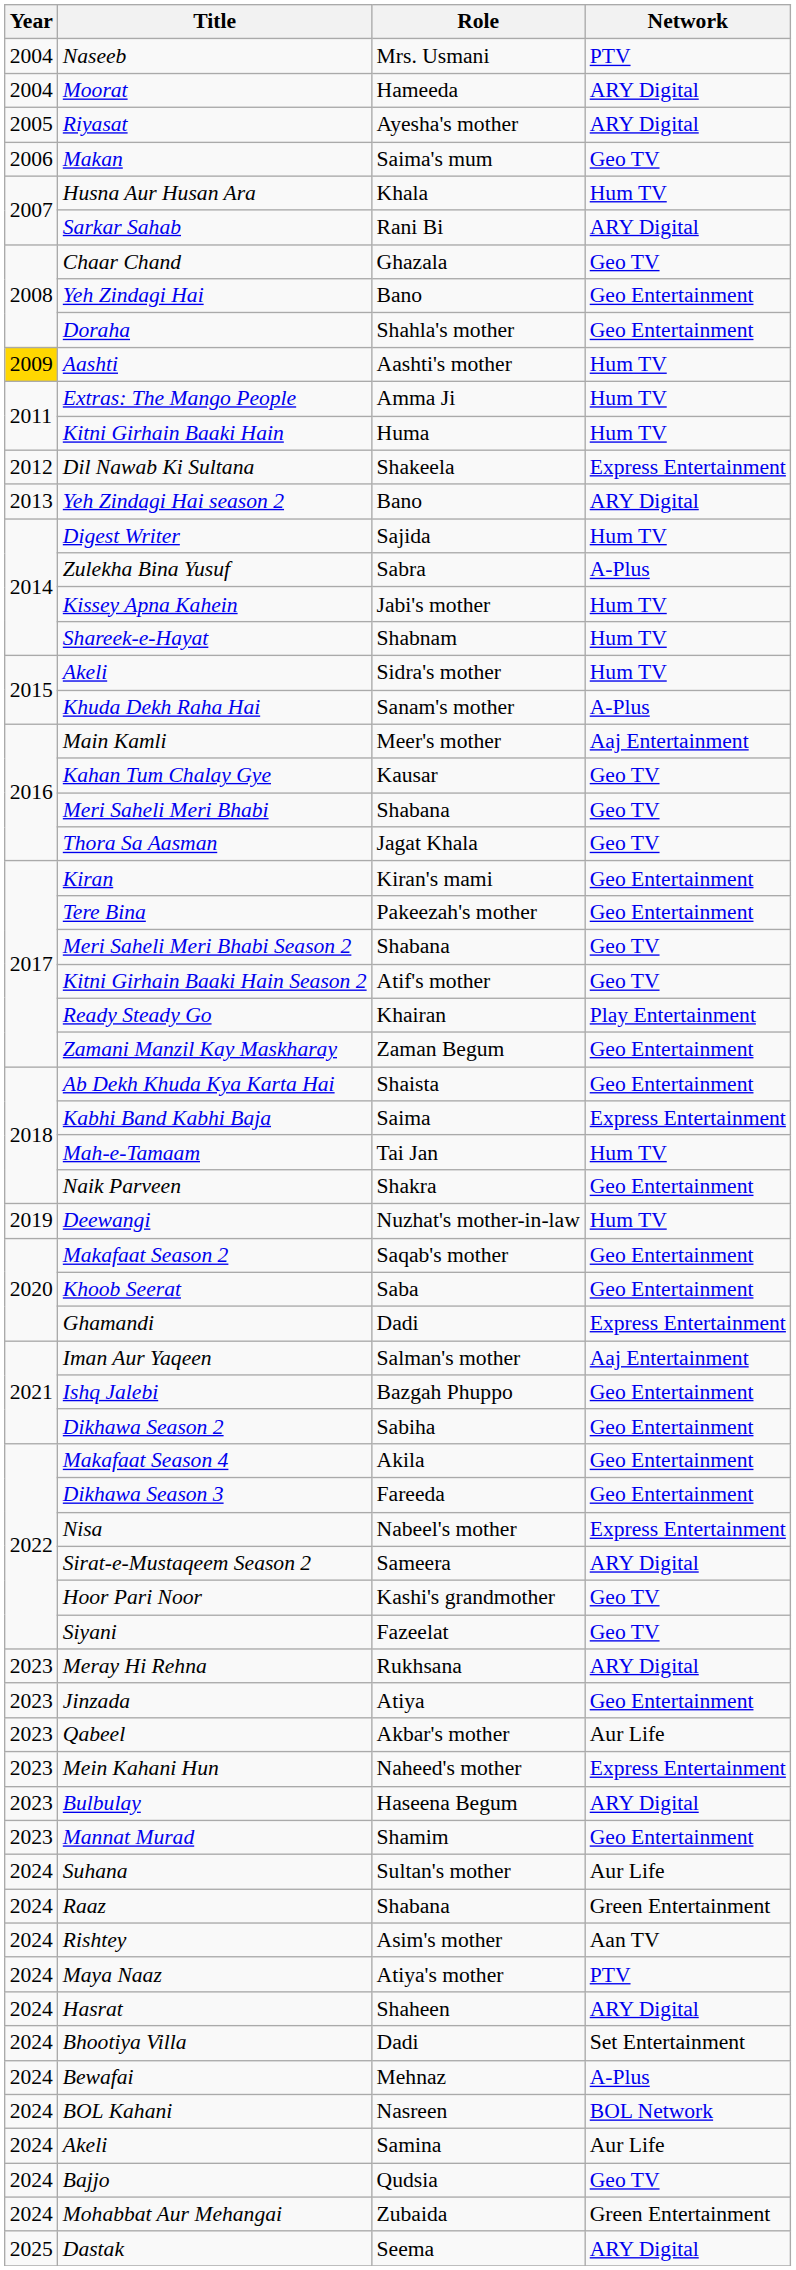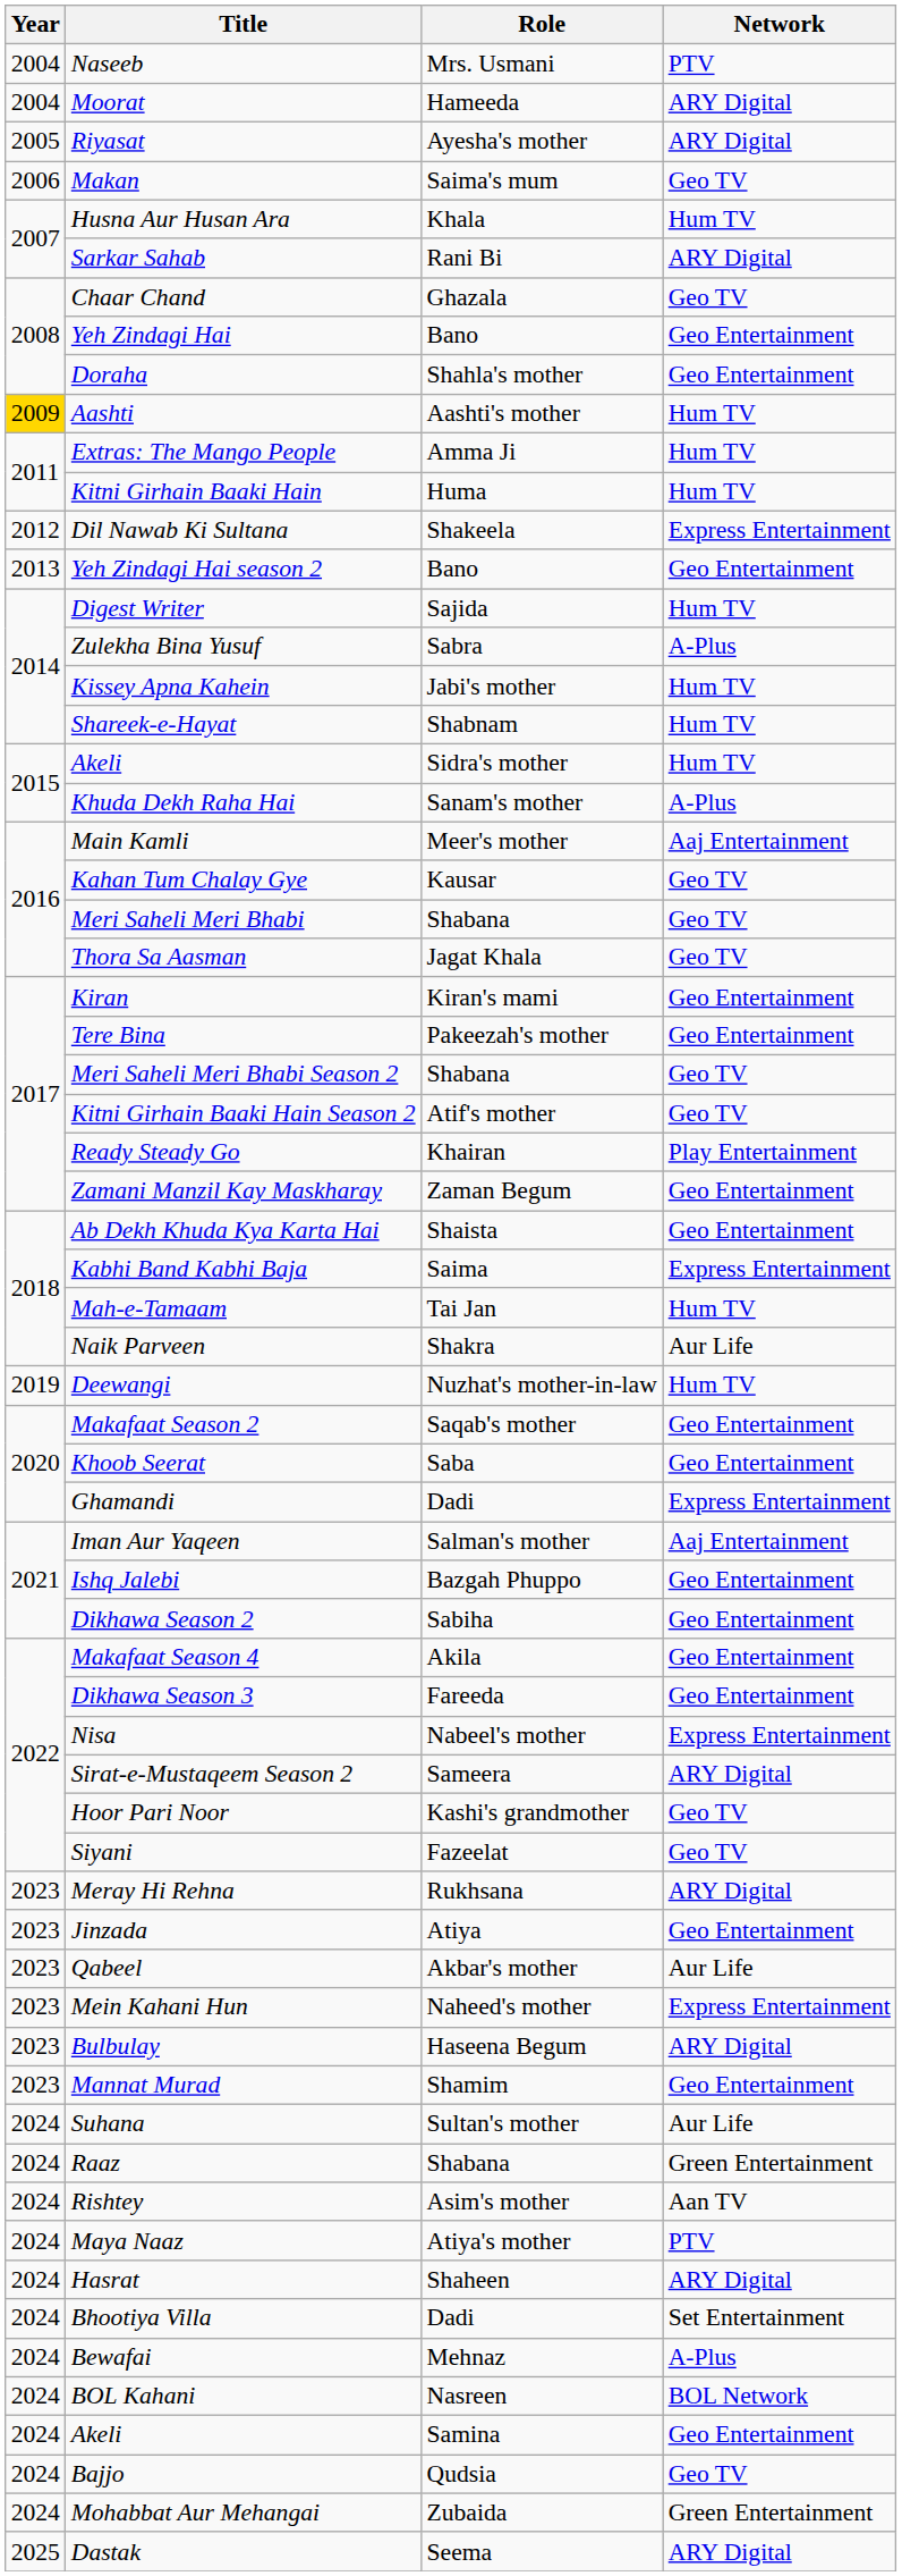 <table class="wikitable sortable plainrowheaders">
 <tr style="text-align:center;">
 <th scope="col">Year</th>
 <th scope="col">Title</th>
 <th scope="col">Role</th>
 <th scope="col">Network</th>
 </tr>
 <tr>
 <td>2004</td>
 <td><em>Naseeb</em></td>
 <td>Mrs. Usmani</td>
 <td><a href='#'>PTV</a></td>
 </tr>
 <tr>
 <td>2004</td>
 <td><em><a href='#'>Moorat</a></em></td>
 <td>Hameeda</td>
 <td><a href='#'>ARY Digital</a></td>
 </tr>
 <tr>
 <td>2005</td>
 <td><em><a href='#'>Riyasat</a></em></td>
 <td>Ayesha's mother</td>
 <td><a href='#'>ARY Digital</a></td>
 </tr>
 <tr>
 <td>2006</td>
 <td><em><a href='#'>Makan</a></em></td>
 <td>Saima's mum</td>
 <td><a href='#'>Geo TV</a></td>
 </tr>
 <tr>
 <td rowspan="2">2007</td>
 <td><em>Husna Aur Husan Ara</em></td>
 <td>Khala</td>
 <td><a href='#'>Hum TV</a></td>
 </tr>
 <tr>
 <td><em><a href='#'>Sarkar Sahab</a></em></td>
 <td>Rani Bi</td>
 <td><a href='#'>ARY Digital</a></td>
 </tr>
 <tr>
 <td rowspan="3">2008</td>
 <td><em>Chaar Chand</em></td>
 <td>Ghazala</td>
 <td><a href='#'>Geo TV</a></td>
 </tr>
 <tr>
 <td><em><a href='#'>Yeh Zindagi Hai</a></em></td>
 <td>Bano</td>
 <td><a href='#'>Geo Entertainment</a></td>
 </tr>
 <tr>
 <td><em><a href='#'>Doraha</a></em></td>
 <td>Shahla's mother</td>
 <td><a href='#'>Geo Entertainment</a></td>
 </tr>
 <tr>
 <td style="background: gold;">2009</td>
 <td><em><a href='#'>Aashti</a></em></td>
 <td>Aashti's mother</td>
 <td><a href='#'>Hum TV</a></td>
 </tr>
 <tr>
 <td rowspan="2">2011</td>
 <td><em><a href='#'>Extras: The Mango People</a></em></td>
 <td>Amma Ji</td>
 <td><a href='#'>Hum TV</a></td>
 </tr>
 <tr>
 <td><em><a href='#'>Kitni Girhain Baaki Hain</a></em></td>
 <td>Huma</td>
 <td><a href='#'>Hum TV</a></td>
 </tr>
 <tr>
 <td>2012</td>
 <td><em>Dil Nawab Ki Sultana</em></td>
 <td>Shakeela</td>
 <td><a href='#'>Express Entertainment</a></td>
 </tr>
 <tr>
 <td>2013</td>
 <td><em><a href='#'>Yeh Zindagi Hai season 2</a></em></td>
 <td>Bano</td>
-<td><a href='#'>ARY Digital</a></td>
+<td><a href='#'>Geo Entertainment</a></td>
 </tr>
 <tr>
 <td rowspan="4">2014</td>
 <td><em><a href='#'>Digest Writer</a></em></td>
 <td>Sajida</td>
 <td><a href='#'>Hum TV</a></td>
 </tr>
 <tr>
 <td><em>Zulekha Bina Yusuf</em></td>
 <td>Sabra</td>
 <td><a href='#'>A-Plus</a></td>
 </tr>
 <tr>
 <td><em><a href='#'>Kissey Apna Kahein</a></em></td>
 <td>Jabi's mother</td>
 <td><a href='#'>Hum TV</a></td>
 </tr>
 <tr>
 <td><em><a href='#'>Shareek-e-Hayat</a></em></td>
 <td>Shabnam</td>
 <td><a href='#'>Hum TV</a></td>
 </tr>
 <tr>
 <td rowspan="2">2015</td>
 <td><em><a href='#'>Akeli</a></em></td>
 <td>Sidra's mother</td>
 <td><a href='#'>Hum TV</a></td>
 </tr>
 <tr>
 <td><em><a href='#'>Khuda Dekh Raha Hai</a></em></td>
 <td>Sanam's mother</td>
 <td><a href='#'>A-Plus</a></td>
 </tr>
 <tr>
 <td rowspan="4">2016</td>
 <td><em>Main Kamli</em></td>
 <td>Meer's mother</td>
 <td><a href='#'>Aaj Entertainment</a></td>
 </tr>
 <tr>
 <td><em><a href='#'>Kahan Tum Chalay Gye</a></em></td>
 <td>Kausar</td>
 <td><a href='#'>Geo TV</a></td>
 </tr>
 <tr>
 <td><em><a href='#'>Meri Saheli Meri Bhabi</a></em></td>
 <td>Shabana</td>
 <td><a href='#'>Geo TV</a></td>
 </tr>
 <tr>
 <td><em><a href='#'>Thora Sa Aasman</a></em></td>
 <td>Jagat Khala</td>
 <td><a href='#'>Geo TV</a></td>
 </tr>
 <tr>
 <td rowspan="6">2017</td>
 <td><em><a href='#'>Kiran</a></em></td>
 <td>Kiran's mami</td>
 <td><a href='#'>Geo Entertainment</a></td>
 </tr>
 <tr>
 <td><em><a href='#'>Tere Bina</a></em></td>
 <td>Pakeezah's mother</td>
 <td><a href='#'>Geo Entertainment</a></td>
 </tr>
 <tr>
 <td><em><a href='#'>Meri Saheli Meri Bhabi Season 2</a></em></td>
 <td>Shabana</td>
 <td><a href='#'>Geo TV</a></td>
 </tr>
 <tr>
 <td><em><a href='#'>Kitni Girhain Baaki Hain Season 2</a></em></td>
 <td>Atif's mother</td>
 <td><a href='#'>Geo TV</a></td>
 </tr>
 <tr>
 <td><em><a href='#'>Ready Steady Go</a></em></td>
 <td>Khairan</td>
 <td><a href='#'>Play Entertainment</a></td>
 </tr>
 <tr>
 <td><em><a href='#'>Zamani Manzil Kay Maskharay</a></em></td>
 <td>Zaman Begum</td>
 <td><a href='#'>Geo Entertainment</a></td>
 </tr>
 <tr>
 <td rowspan="4">2018</td>
 <td><em><a href='#'>Ab Dekh Khuda Kya Karta Hai</a></em></td>
 <td>Shaista</td>
 <td><a href='#'>Geo Entertainment</a></td>
 </tr>
 <tr>
 <td><em><a href='#'>Kabhi Band Kabhi Baja</a></em></td>
 <td>Saima</td>
 <td><a href='#'>Express Entertainment</a></td>
 </tr>
 <tr>
 <td><em><a href='#'>Mah-e-Tamaam</a></em></td>
 <td>Tai Jan</td>
 <td><a href='#'>Hum TV</a></td>
 </tr>
 <tr>
 <td><em>Naik Parveen</em></td>
 <td>Shakra</td>
-<td><a href='#'>Geo Entertainment</a></td>
+<td>Aur Life</td>
 </tr>
 <tr>
 <td>2019</td>
 <td><em><a href='#'>Deewangi</a></em></td>
 <td>Nuzhat's mother-in-law</td>
 <td><a href='#'>Hum TV</a></td>
 </tr>
 <tr>
 <td rowspan="3">2020</td>
 <td><em><a href='#'>Makafaat Season 2</a></em></td>
 <td>Saqab's mother</td>
 <td><a href='#'>Geo Entertainment</a></td>
 </tr>
 <tr>
 <td><em><a href='#'>Khoob Seerat</a></em></td>
 <td>Saba</td>
 <td><a href='#'>Geo Entertainment</a></td>
 </tr>
 <tr>
 <td><em>Ghamandi</em></td>
 <td>Dadi</td>
 <td><a href='#'>Express Entertainment</a></td>
 </tr>
 <tr>
 <td rowspan="3">2021</td>
 <td><em>Iman Aur Yaqeen</em></td>
 <td>Salman's mother</td>
 <td><a href='#'>Aaj Entertainment</a></td>
 </tr>
 <tr>
 <td><em><a href='#'>Ishq Jalebi</a></em></td>
 <td>Bazgah Phuppo</td>
 <td><a href='#'>Geo Entertainment</a></td>
 </tr>
 <tr>
 <td><em><a href='#'>Dikhawa Season 2</a></em></td>
 <td>Sabiha</td>
 <td><a href='#'>Geo Entertainment</a></td>
 </tr>
 <tr>
 <td rowspan="6">2022</td>
 <td><em><a href='#'>Makafaat Season 4</a></em></td>
 <td>Akila</td>
 <td><a href='#'>Geo Entertainment</a></td>
 </tr>
 <tr>
 <td><em><a href='#'>Dikhawa Season 3</a></em></td>
 <td>Fareeda</td>
 <td><a href='#'>Geo Entertainment</a></td>
 </tr>
 <tr>
 <td><em>Nisa</em></td>
 <td>Nabeel's mother</td>
 <td><a href='#'>Express Entertainment</a></td>
 </tr>
 <tr>
 <td><em>Sirat-e-Mustaqeem Season 2</em></td>
 <td>Sameera</td>
 <td><a href='#'>ARY Digital</a></td>
 </tr>
 <tr>
 <td><em>Hoor Pari Noor</em></td>
 <td>Kashi's grandmother</td>
 <td><a href='#'>Geo TV</a></td>
 </tr>
 <tr>
 <td><em>Siyani</em></td>
 <td>Fazeelat</td>
 <td><a href='#'>Geo TV</a></td>
 </tr>
 <tr>
 <td>2023</td>
 <td><em>Meray Hi Rehna</em></td>
 <td>Rukhsana</td>
 <td><a href='#'>ARY Digital</a></td>
 </tr>
 <tr>
 <td>2023</td>
 <td><em>Jinzada</em></td>
 <td>Atiya</td>
 <td><a href='#'>Geo Entertainment</a></td>
 </tr>
 <tr>
 <td>2023</td>
 <td><em>Qabeel</em></td>
 <td>Akbar's mother</td>
 <td>Aur Life</td>
 </tr>
 <tr>
 <td>2023</td>
 <td><em>Mein Kahani Hun</em></td>
 <td>Naheed's mother</td>
 <td><a href='#'>Express Entertainment</a></td>
 </tr>
 <tr>
 <td>2023</td>
 <td><em><a href='#'>Bulbulay</a></em></td>
 <td>Haseena Begum</td>
 <td><a href='#'>ARY Digital</a></td>
 </tr>
 <tr>
 <td>2023</td>
 <td><em><a href='#'>Mannat Murad</a></em></td>
 <td>Shamim</td>
 <td><a href='#'>Geo Entertainment</a></td>
 </tr>
 <tr>
 <td>2024</td>
 <td><em>Suhana</em></td>
 <td>Sultan's mother</td>
 <td>Aur Life</td>
 </tr>
 <tr>
 <td>2024</td>
 <td><em>Raaz</em></td>
 <td>Shabana</td>
 <td>Green Entertainment</td>
 </tr>
 <tr>
 <td>2024</td>
 <td><em>Rishtey</em></td>
 <td>Asim's mother</td>
 <td>Aan TV</td>
 </tr>
 <tr>
 <td>2024</td>
 <td><em>Maya Naaz</em></td>
 <td>Atiya's mother</td>
 <td><a href='#'>PTV</a></td>
 </tr>
 <tr>
 <td>2024</td>
 <td><em>Hasrat</em></td>
 <td>Shaheen</td>
 <td><a href='#'>ARY Digital</a></td>
 </tr>
 <tr>
 <td>2024</td>
 <td><em>Bhootiya Villa</em></td>
 <td>Dadi</td>
 <td>Set Entertainment</td>
 </tr>
 <tr>
 <td>2024</td>
 <td><em>Bewafai</em></td>
 <td>Mehnaz</td>
 <td><a href='#'>A-Plus</a></td>
 </tr>
 <tr>
 <td>2024</td>
 <td><em>BOL Kahani</em></td>
 <td>Nasreen</td>
 <td><a href='#'>BOL Network</a></td>
 </tr>
 <tr>
 <td>2024</td>
 <td><em>Akeli</em></td>
 <td>Samina</td>
-<td>Aur Life</td>
+<td><a href='#'>Geo Entertainment</a></td>
 </tr>
 <tr>
 <td>2024</td>
 <td><em>Bajjo</em></td>
 <td>Qudsia</td>
 <td><a href='#'>Geo TV</a></td>
 </tr>
 <tr>
 <td>2024</td>
 <td><em>Mohabbat Aur Mehangai</em></td>
 <td>Zubaida</td>
 <td>Green Entertainment</td>
 </tr>
 <tr>
 <td>2025</td>
 <td><em>Dastak</em></td>
 <td>Seema</td>
 <td><a href='#'>ARY Digital</a></td>
 </tr>
 </table>
